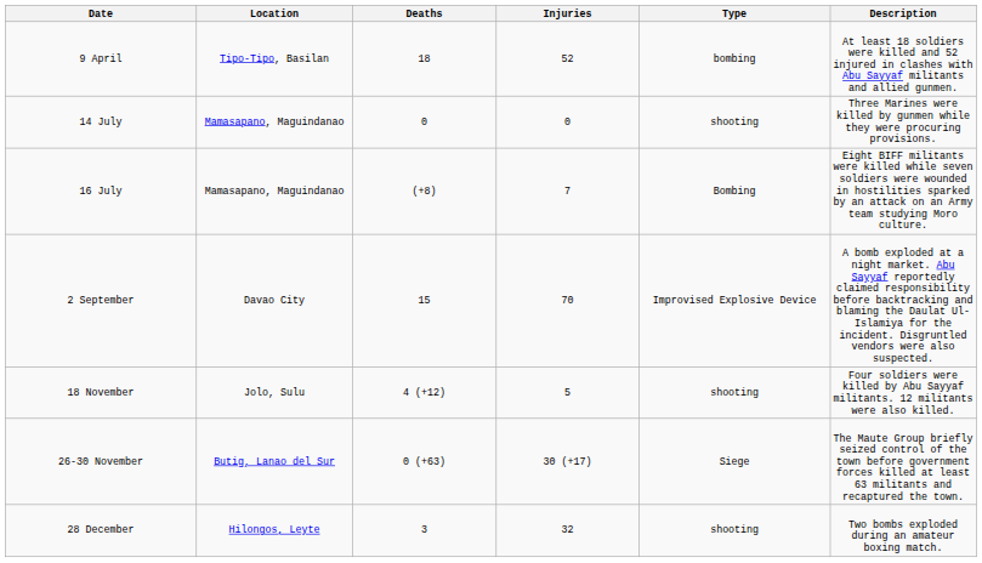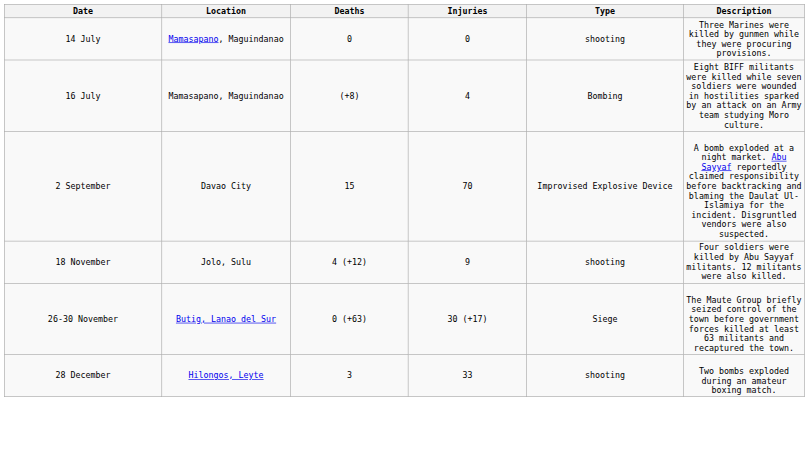 <table class="wikitable sortable" style="text-align: center;">
 <tr>
 <th width="8%">Date</th>
 <th width="6%">Location</th>
 <th width="6%">Deaths</th>
 <th width="6%">Injuries</th>
 <th width="8%">Type</th>
 <th width="4%">Description</th>
-</tr>
-<tr>
-<td>9 April</td>
-<td><a href='#'>Tipo-Tipo</a>, Basilan</td>
-<td>18</td>
-<td>52</td>
-<td>bombing</td>
-<td><br>At least 18 soldiers were killed and 52 injured in clashes with <a href='#'>Abu Sayyaf</a> militants and allied gunmen.</td>
 </tr>
 <tr>
 <td>14 July</td>
 <td><a href='#'>Mamasapano</a>, Maguindanao</td>
 <td>0</td>
 <td>0</td>
 <td>shooting</td>
 <td>Three Marines were killed by gunmen while they were procuring provisions.</td>
 </tr>
 <tr>
 <td>16 July</td>
 <td>Mamasapano, Maguindanao</td>
 <td>(+8)</td>
-<td>7</td>
+<td>4</td>
 <td>Bombing</td>
 <td>Eight BIFF militants were killed while seven soldiers were wounded in hostilities sparked by an attack on an Army team studying Moro culture.</td>
 </tr>
 <tr>
 <td>2 September</td>
 <td>Davao City</td>
 <td>15</td>
 <td>70</td>
 <td>Improvised Explosive Device</td>
 <td><br>A bomb exploded at a night market. <a href='#'>Abu Sayyaf</a> reportedly claimed responsibility before backtracking and blaming the Daulat Ul-Islamiya for the incident. Disgruntled vendors were also suspected.</td>
 </tr>
 <tr>
 <td>18 November</td>
 <td>Jolo, Sulu</td>
 <td>4 (+12)</td>
-<td>5</td>
+<td>9</td>
 <td>shooting</td>
 <td>Four soldiers were killed by Abu Sayyaf militants. 12 militants were also killed.</td>
 </tr>
 <tr>
 <td>26-30 November</td>
 <td><a href='#'>Butig, Lanao del Sur</a></td>
 <td>0 (+63)</td>
 <td>30 (+17)</td>
 <td>Siege</td>
 <td><br>The Maute Group briefly seized control of the town before government forces killed at least 63 militants and recaptured the town.</td>
 </tr>
 <tr>
 <td>28 December</td>
 <td><a href='#'>Hilongos, Leyte</a></td>
 <td>3</td>
-<td>32</td>
+<td>33</td>
 <td>shooting</td>
 <td><br>Two bombs exploded during an amateur boxing match.</td>
 </tr>
 </table>
